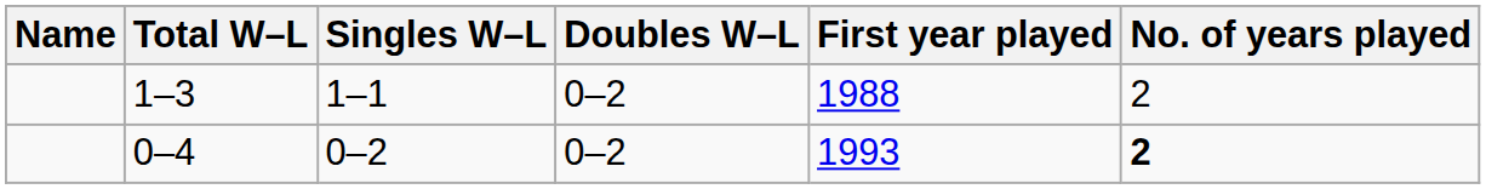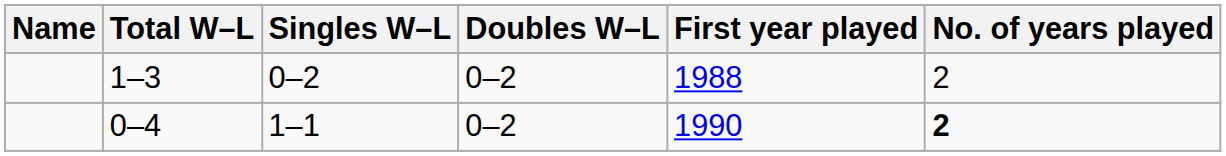 <table class="sortable wikitable">
 <tr>
 <th>Name</th>
 <th>Total W–L</th>
 <th>Singles W–L</th>
 <th>Doubles W–L</th>
 <th>First year played</th>
 <th>No. of years played</th>
 </tr>
 <tr>
 <td></td>
 <td>1–3</td>
-<td>1–1</td>
+<td>0–2</td>
 <td>0–2</td>
 <td><a href='#'>1988</a></td>
 <td>2</td>
 </tr>
 <tr>
 <td></td>
 <td>0–4</td>
+<td>1–1</td>
 <td>0–2</td>
-<td>0–2</td>
-<td><a href='#'>1993</a></td>
+<td><a href='#'>1990</a></td>
 <td><strong>2</strong></td>
 </tr>
 </table>
